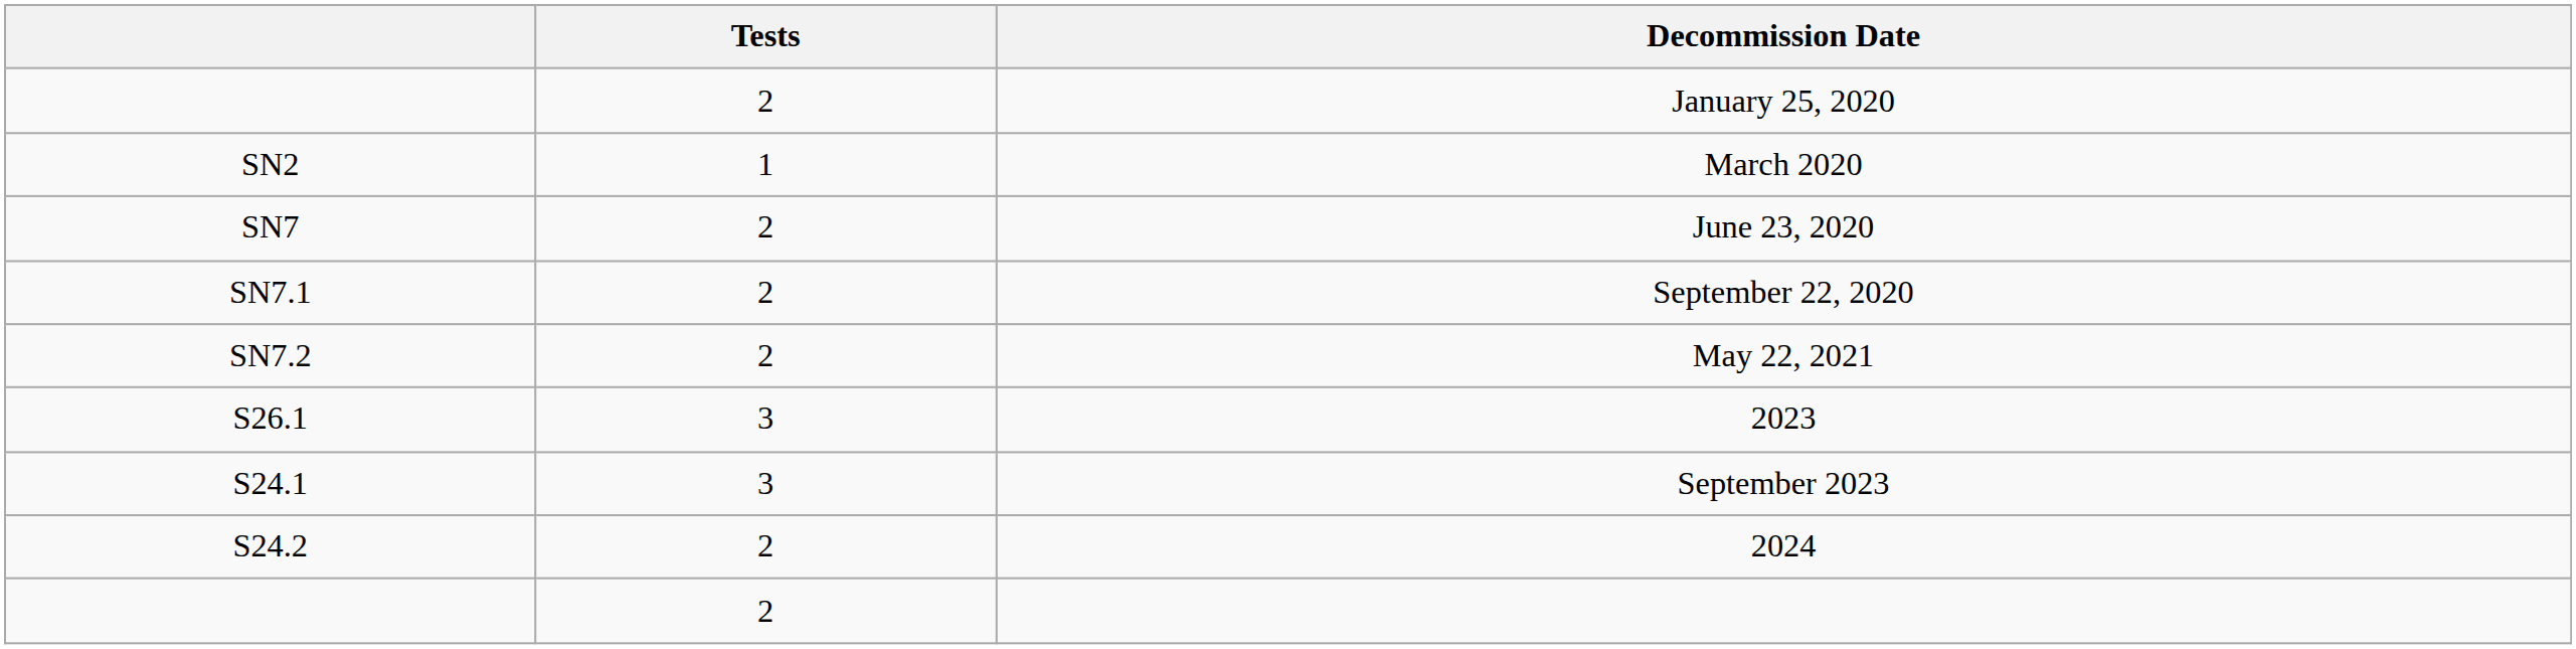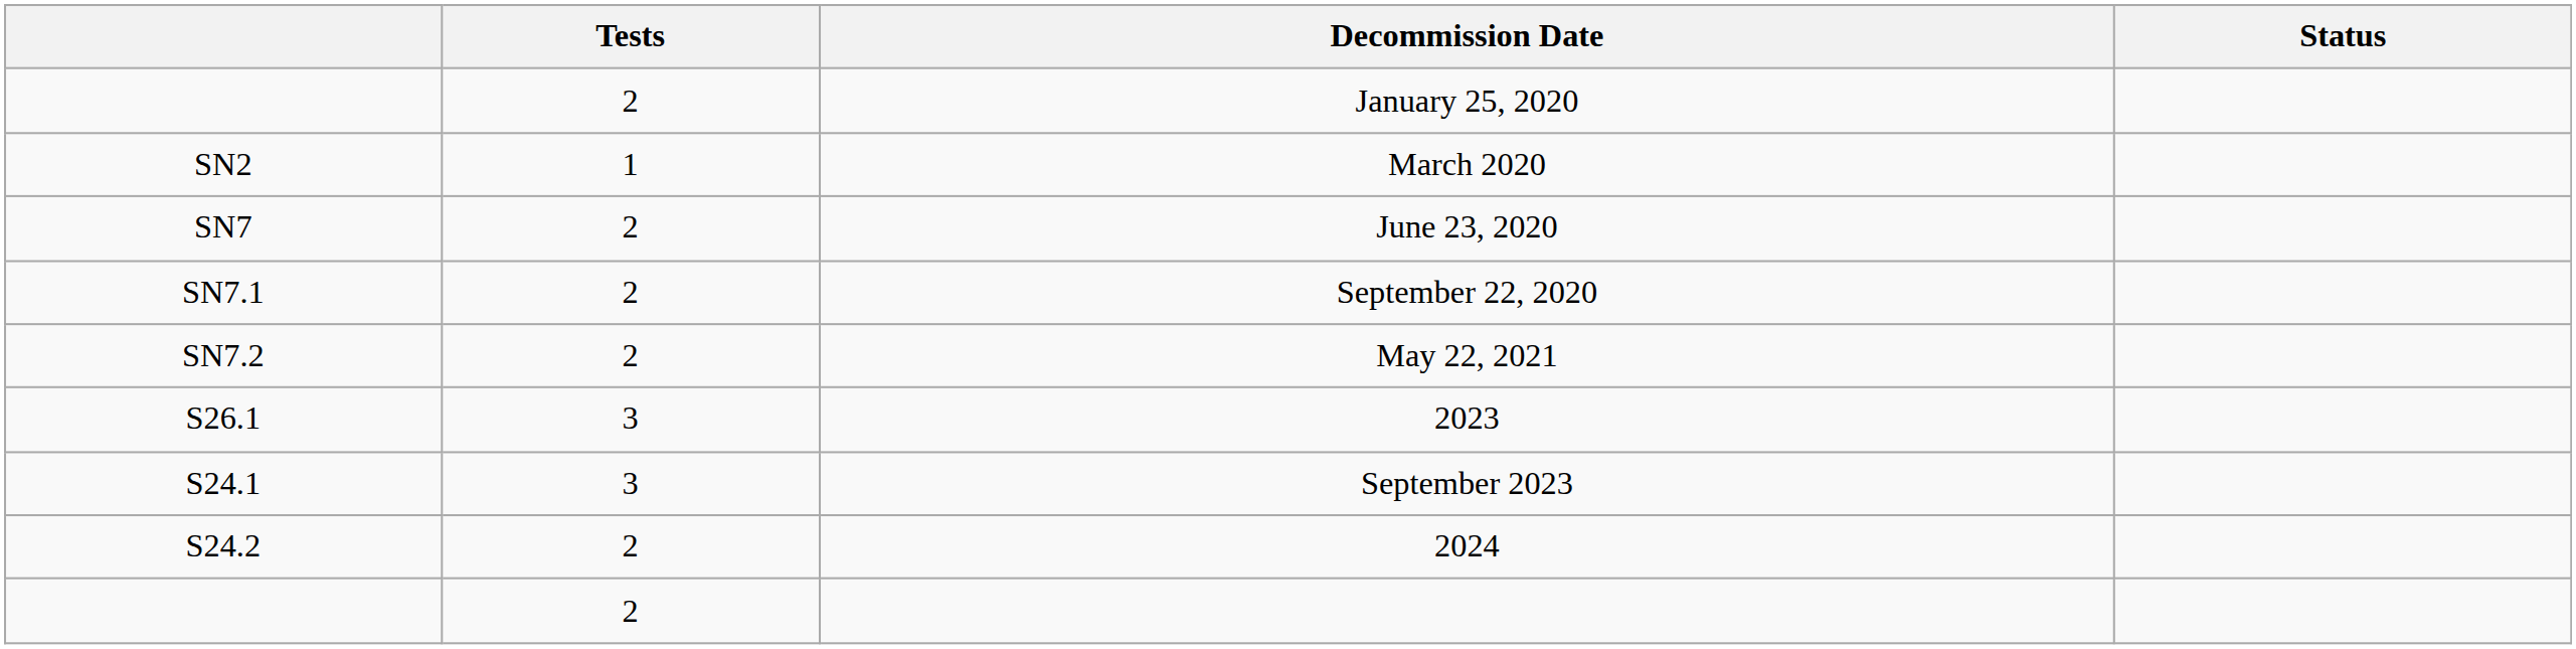 <table class="wikitable sortable sticky-header" style="font-size:1.00em; line-height:1.5em; text-align:center; width: 100%;">
 <tr>
 <th></th>
 <th>Tests</th>
 <th>Decommission Date</th>
+<th>Status</th>
 </tr>
 <tr>
 <td></td>
 <td>2</td>
 <td>January 25, 2020</td>
+<td></td>
 </tr>
 <tr>
 <td>SN2</td>
 <td>1</td>
 <td>March 2020</td>
+<td></td>
 </tr>
 <tr>
 <td>SN7</td>
 <td>2</td>
 <td>June 23, 2020</td>
+<td></td>
 </tr>
 <tr>
 <td>SN7.1</td>
 <td>2</td>
 <td>September 22, 2020</td>
+<td></td>
 </tr>
 <tr>
 <td>SN7.2</td>
 <td>2</td>
 <td>May 22, 2021</td>
+<td></td>
 </tr>
 <tr>
 <td>S26.1</td>
 <td>3</td>
 <td>2023</td>
+<td></td>
 </tr>
 <tr>
 <td>S24.1</td>
 <td>3</td>
 <td>September 2023</td>
+<td></td>
 </tr>
 <tr>
 <td>S24.2</td>
 <td>2</td>
 <td>2024</td>
+<td></td>
 </tr>
 <tr>
 <td></td>
 <td>2</td>
 <td></td>
+<td></td>
 </tr>
 </table>
